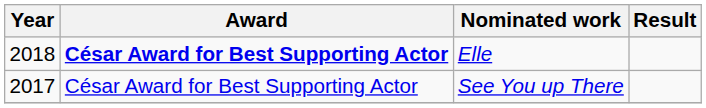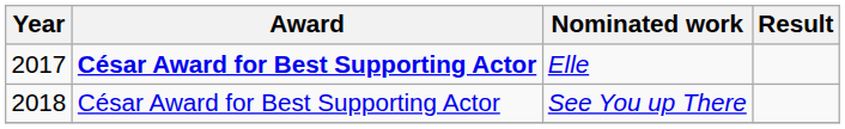 <table class = "wikitable">
 <tr>
 <th>Year</th>
 <th>Award</th>
 <th>Nominated work</th>
 <th>Result</th>
 </tr>
 <tr>
-<td>2018</td>
+<td>2017</td>
 <td><strong><a href='#'>César Award for Best Supporting Actor</a></strong></td>
 <td><em><a href='#'>Elle</a></em></td>
 <td></td>
 </tr>
 <tr>
-<td>2017</td>
+<td>2018</td>
 <td><a href='#'>César Award for Best Supporting Actor</a></td>
 <td><em><a href='#'>See You up There</a></em></td>
 <td></td>
 </tr>
 <tr>
 </tr>
 </table>
